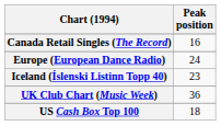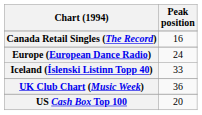 <table class="wikitable plainrowheaders sortable">
 <tr>
 <th>Chart (1994)</th>
 <th>Peak<br>position</th>
 </tr>
 <tr>
 </tr>
 <tr>
 <th scope="row">Canada Retail Singles (<em><a href='#'>The Record</a></em>)</th>
 <td align="center">16</td>
 </tr>
 <tr>
 </tr>
 <tr>
 <th scope="row">Europe (<a href='#'>European Dance Radio</a>)</th>
 <td align="center">24</td>
 </tr>
 <tr>
 <th scope="row">Iceland (<a href='#'>Íslenski Listinn Topp 40</a>)</th>
-<td align="center">23</td>
+<td align="center">33</td>
 </tr>
 <tr>
 </tr>
 <tr>
 </tr>
 <tr>
 <th scope="row"><a href='#'>UK Club Chart</a> (<em><a href='#'>Music Week</a></em>)</th>
 <td align="center">36</td>
 </tr>
 <tr>
 </tr>
 <tr>
 </tr>
 <tr>
 </tr>
 <tr>
 <th scope="row">US <a href='#'><em>Cash Box</em> Top 100</a></th>
-<td align="center">18</td>
+<td align="center">20</td>
 </tr>
 </table>
